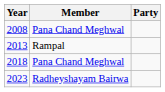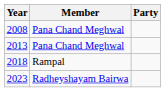 <table class="wikitable sortable">
 <tr>
 <th>Year</th>
 <th>Member</th>
 <th colspan="2">Party</th>
 </tr>
 <tr>
 <td><a href='#'>2008</a></td>
 <td><a href='#'>Pana Chand Meghwal</a></td>
 <td></td>
 </tr>
 <tr>
 <td><a href='#'>2013</a></td>
-<td>Rampal</td>
+<td><a href='#'>Pana Chand Meghwal</a></td>
 <td></td>
 </tr>
 <tr>
 <td><a href='#'>2018</a></td>
-<td><a href='#'>Pana Chand Meghwal</a></td>
+<td>Rampal</td>
 <td></td>
 </tr>
 <tr>
 <td><a href='#'>2023</a></td>
 <td><a href='#'>Radheyshayam Bairwa</a></td>
 <td></td>
 </tr>
 </table>
